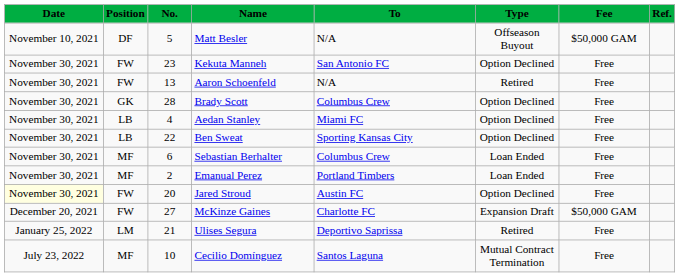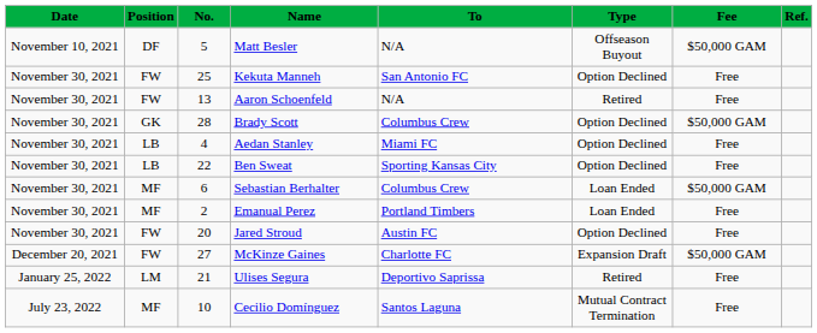 <table class="wikitable" style="text-align:center; font-size:90%; ">
 <tr>
 <th style="background:#00AE42; color:#000000; width:120px;">Date</th>
 <th style="background:#00AE42; color:#000000; width:50px;">Position</th>
 <th style="background:#00AE42; color:#000000; width:50px;">No.</th>
 <th style="background:#00AE42; color:#000000; width:150px;">Name</th>
 <th style="background:#00AE42; color:#000000; width:200px;">To</th>
 <th style="background:#00AE42; color:#000000; Width:100px;">Type</th>
 <th style="background:#00AE42; color:#000000; width:110px;">Fee</th>
 <th style="background:#00AE42; color:#000000; width:25px;">Ref.</th>
 </tr>
 <tr>
 <td>November 10, 2021</td>
 <td>DF</td>
 <td>5</td>
 <td align="left"> <a href='#'>Matt Besler</a></td>
 <td align="left">N/A</td>
 <td>Offseason Buyout</td>
 <td>$50,000 GAM</td>
 <td></td>
 </tr>
 <tr>
 <td>November 30, 2021</td>
 <td>FW</td>
-<td>23</td>
+<td>25</td>
 <td align="left"> <a href='#'>Kekuta Manneh</a></td>
 <td align="left"> <a href='#'>San Antonio FC</a></td>
 <td>Option Declined</td>
 <td>Free</td>
 <td></td>
 </tr>
 <tr>
 <td>November 30, 2021</td>
 <td>FW</td>
 <td>13</td>
 <td align="left"> <a href='#'>Aaron Schoenfeld</a></td>
 <td align="left">N/A</td>
 <td>Retired</td>
 <td>Free</td>
 <td></td>
 </tr>
 <tr>
 <td>November 30, 2021</td>
 <td>GK</td>
 <td>28</td>
 <td align="left"> <a href='#'>Brady Scott</a></td>
 <td align="left"> <a href='#'>Columbus Crew</a></td>
 <td>Option Declined</td>
-<td>Free</td>
+<td>$50,000 GAM</td>
 <td></td>
 </tr>
 <tr>
 <td>November 30, 2021</td>
 <td>LB</td>
 <td>4</td>
 <td align="left"> <a href='#'>Aedan Stanley</a></td>
 <td align="left"> <a href='#'>Miami FC</a></td>
 <td>Option Declined</td>
 <td>Free</td>
 <td></td>
 </tr>
 <tr>
 <td>November 30, 2021</td>
 <td>LB</td>
 <td>22</td>
 <td align="left"> <a href='#'>Ben Sweat</a></td>
 <td align="left"> <a href='#'>Sporting Kansas City</a></td>
 <td>Option Declined</td>
 <td>Free</td>
 <td></td>
 </tr>
 <tr>
 <td>November 30, 2021</td>
 <td>MF</td>
 <td>6</td>
 <td align="left"> <a href='#'>Sebastian Berhalter</a></td>
 <td align="left"> <a href='#'>Columbus Crew</a></td>
 <td>Loan Ended</td>
-<td>Free</td>
+<td>$50,000 GAM</td>
 <td></td>
 </tr>
 <tr>
 <td>November 30, 2021</td>
 <td>MF</td>
 <td>2</td>
 <td align="left"> <a href='#'>Emanual Perez</a></td>
 <td align="left"> <a href='#'>Portland Timbers</a></td>
 <td>Loan Ended</td>
 <td>Free</td>
 <td></td>
 </tr>
 <tr>
-<td style="background: lightyellow;">November 30, 2021</td>
+<td>November 30, 2021</td>
 <td>FW</td>
 <td>20</td>
 <td align="left"> <a href='#'>Jared Stroud</a></td>
 <td align="left"> <a href='#'>Austin FC</a></td>
 <td>Option Declined</td>
 <td>Free</td>
 <td></td>
 </tr>
 <tr>
 <td>December 20, 2021</td>
 <td>FW</td>
 <td>27</td>
 <td align="left"> <a href='#'>McKinze Gaines</a></td>
 <td align="left"> <a href='#'>Charlotte FC</a></td>
 <td>Expansion Draft</td>
 <td>$50,000 GAM</td>
 <td></td>
 </tr>
 <tr>
 <td>January 25, 2022</td>
 <td>LM</td>
 <td>21</td>
 <td align="left"> <a href='#'>Ulises Segura</a></td>
 <td align="left"> <a href='#'>Deportivo Saprissa</a></td>
 <td>Retired</td>
 <td>Free</td>
 <td></td>
 </tr>
 <tr>
 <td>July 23, 2022</td>
 <td>MF</td>
 <td>10</td>
 <td align="left"> <a href='#'>Cecilio Domínguez</a></td>
 <td align="left"> <a href='#'>Santos Laguna</a></td>
 <td>Mutual Contract Termination</td>
 <td>Free</td>
 <td></td>
 </tr>
 </table>
